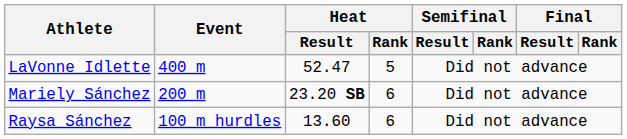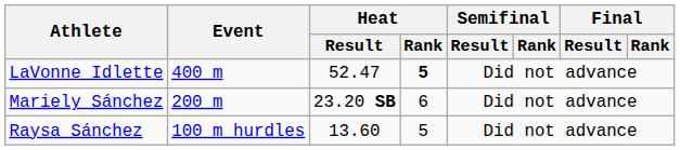 <table class="wikitable" style="font-size:90%">
 <tr>
 <th rowspan="2">Athlete</th>
 <th rowspan="2">Event</th>
 <th colspan="2">Heat</th>
 <th colspan="2">Semifinal</th>
 <th colspan="2">Final</th>
 </tr>
 <tr style="font-size:95%">
 <th>Result</th>
 <th>Rank</th>
 <th>Result</th>
 <th>Rank</th>
 <th>Result</th>
 <th>Rank</th>
 </tr>
 <tr align=center>
 <td align=left><a href='#'>LaVonne Idlette</a></td>
 <td align=left><a href='#'>400 m</a></td>
 <td>52.47</td>
-<td>5</td>
+<td><strong>5</strong></td>
 <td colspan=4>Did not advance</td>
 </tr>
 <tr align=center>
 <td align=left><a href='#'>Mariely Sánchez</a></td>
 <td align=left><a href='#'>200 m</a></td>
 <td>23.20 <strong>SB</strong></td>
 <td>6</td>
 <td colspan=4>Did not advance</td>
 </tr>
 <tr align=center>
 <td align=left><a href='#'>Raysa Sánchez</a></td>
 <td align=left><a href='#'>100 m hurdles</a></td>
 <td>13.60</td>
-<td>6</td>
+<td>5</td>
 <td colspan=4>Did not advance</td>
 </tr>
 </table>
